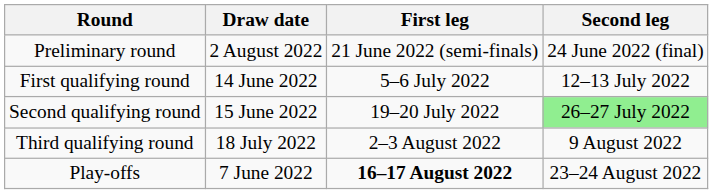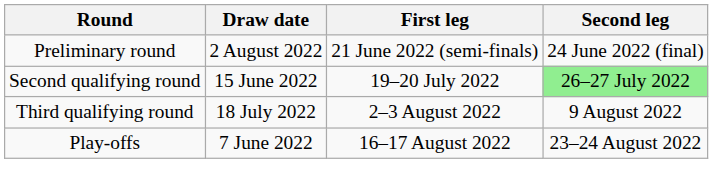 <table class="wikitable" style="text-align:center">
 <tr>
 <th>Round</th>
 <th>Draw date</th>
 <th>First leg</th>
 <th>Second leg</th>
 </tr>
 <tr>
 <td>Preliminary round</td>
 <td>2 August 2022</td>
 <td>21 June 2022 (semi-finals)</td>
 <td>24 June 2022 (final)</td>
-</tr>
-<tr>
-<td>First qualifying round</td>
-<td>14 June 2022</td>
-<td>5–6 July 2022</td>
-<td>12–13 July 2022</td>
 </tr>
 <tr>
 <td>Second qualifying round</td>
 <td>15 June 2022</td>
 <td>19–20 July 2022</td>
 <td style="background: lightgreen;">26–27 July 2022</td>
 </tr>
 <tr>
 <td>Third qualifying round</td>
 <td>18 July 2022</td>
 <td>2–3 August 2022</td>
 <td>9 August 2022</td>
 </tr>
 <tr>
 <td>Play-offs</td>
 <td>7 June 2022</td>
-<td><strong>16–17 August 2022</strong></td>
+<td>16–17 August 2022</td>
 <td>23–24 August 2022</td>
 </tr>
 </table>
